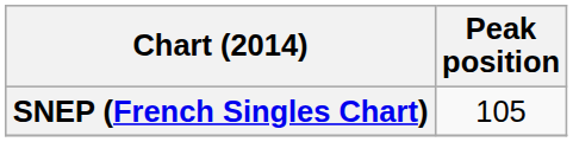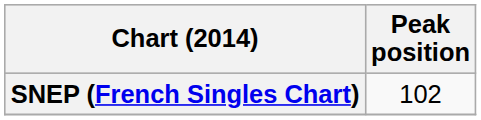 <table class="wikitable sortable plainrowheaders">
 <tr>
 <th>Chart (2014)</th>
 <th>Peak<br>position</th>
 </tr>
 <tr>
 <th scope="row">SNEP (<a href='#'>French Singles Chart</a>)</th>
-<td style="text-align:center;">105</td>
+<td style="text-align:center;">102</td>
 </tr>
 <tr>
 </tr>
 </table>
